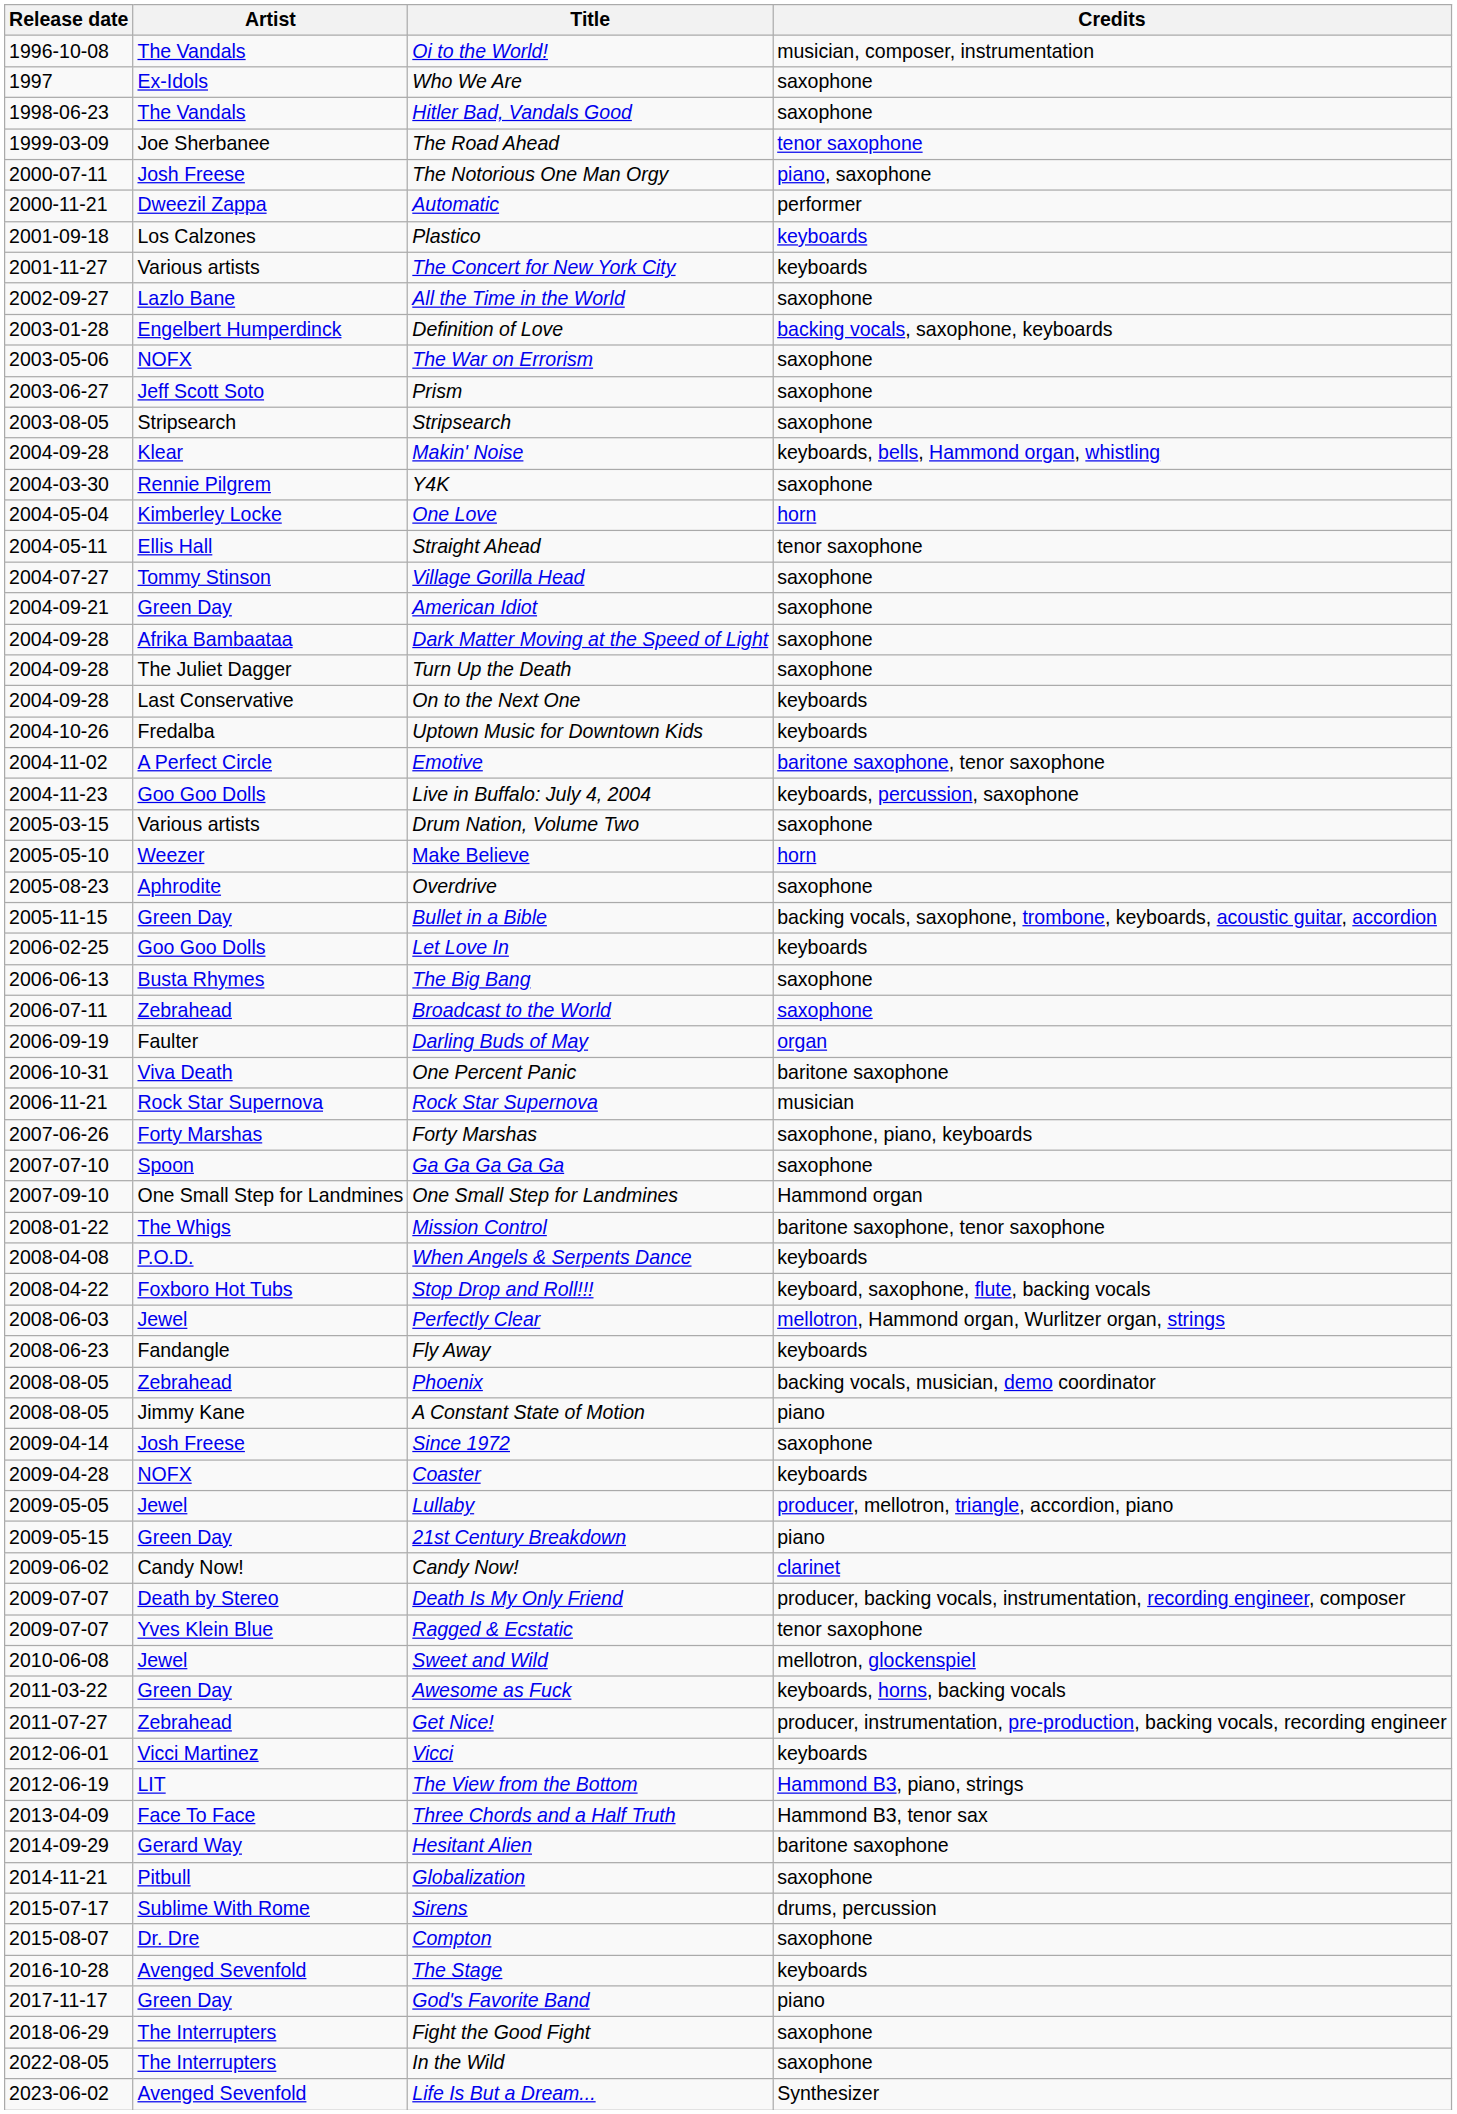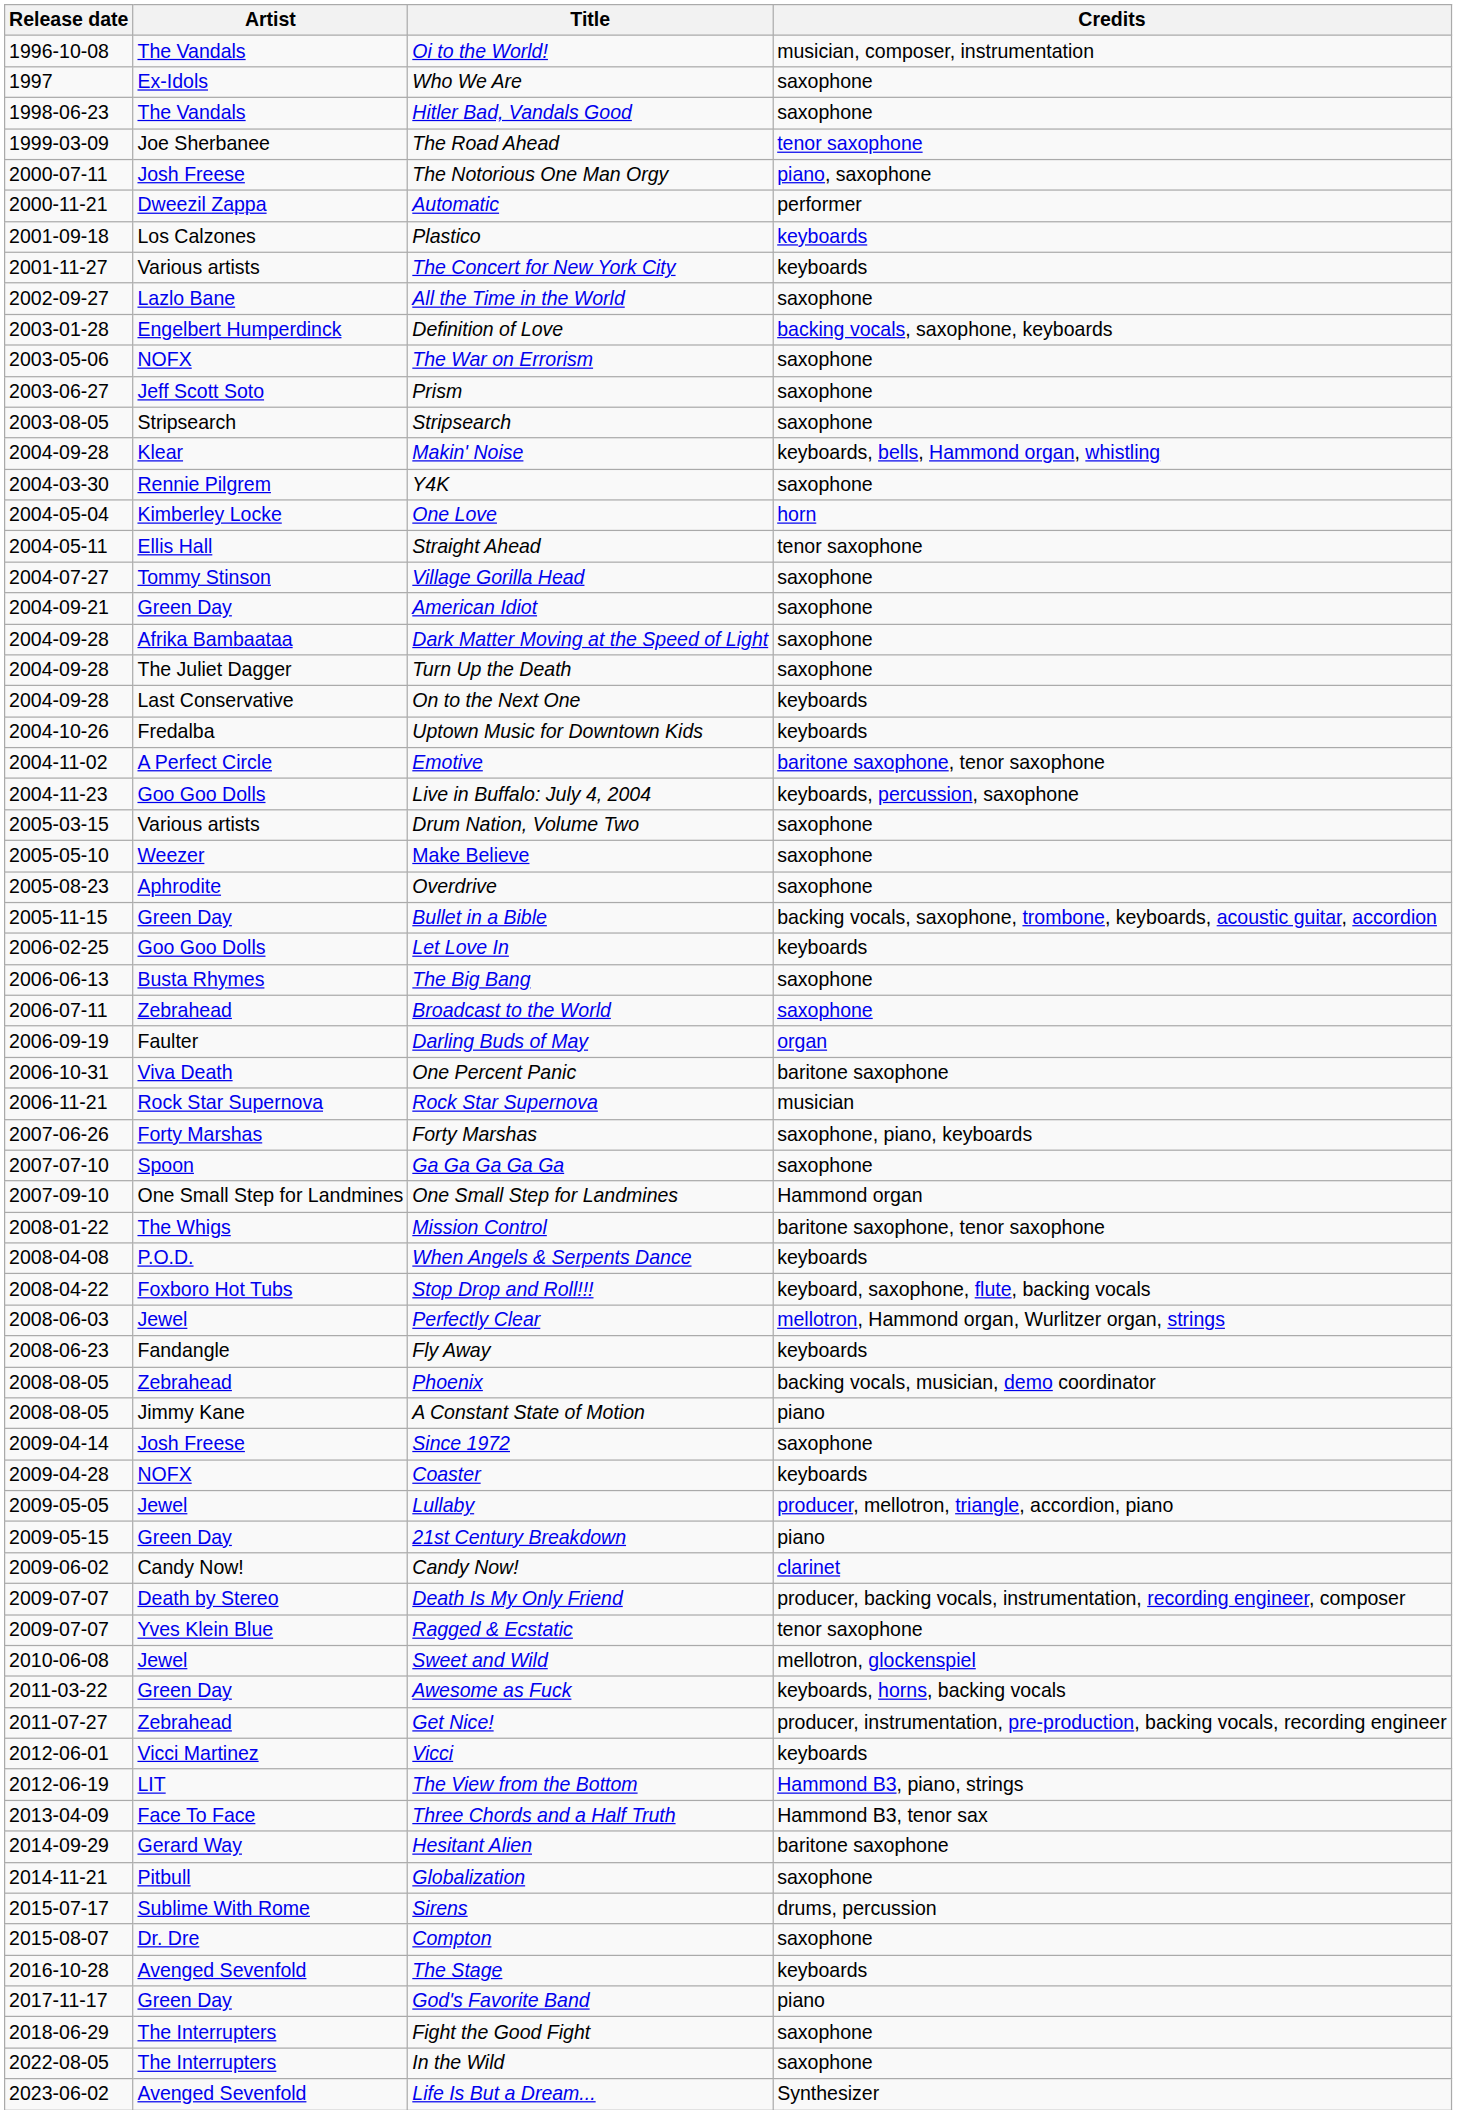 <table class="wikitable sortable">
 <tr>
 <th>Release date</th>
 <th>Artist</th>
 <th>Title</th>
 <th>Credits</th>
 </tr>
 <tr>
 <td>1996-10-08</td>
 <td><a href='#'>The Vandals</a></td>
 <td><em><a href='#'>Oi to the World!</a></em></td>
 <td>musician, composer, instrumentation</td>
 </tr>
 <tr>
 <td>1997</td>
 <td><a href='#'>Ex-Idols</a></td>
 <td><em>Who We Are</em></td>
 <td>saxophone</td>
 </tr>
 <tr>
 <td>1998-06-23</td>
 <td><a href='#'>The Vandals</a></td>
 <td><em><a href='#'>Hitler Bad, Vandals Good</a></em></td>
 <td>saxophone</td>
 </tr>
 <tr>
 <td>1999-03-09</td>
 <td>Joe Sherbanee</td>
 <td><em>The Road Ahead</em></td>
 <td><a href='#'>tenor saxophone</a></td>
 </tr>
 <tr>
 <td>2000-07-11</td>
 <td><a href='#'>Josh Freese</a></td>
 <td><em>The Notorious One Man Orgy</em></td>
 <td><a href='#'>piano</a>, saxophone</td>
 </tr>
 <tr>
 <td>2000-11-21</td>
 <td><a href='#'>Dweezil Zappa</a></td>
 <td><em><a href='#'>Automatic</a></em></td>
 <td>performer</td>
 </tr>
 <tr>
 <td>2001-09-18</td>
 <td>Los Calzones</td>
 <td><em>Plastico</em></td>
 <td><a href='#'>keyboards</a></td>
 </tr>
 <tr>
 <td>2001-11-27</td>
 <td>Various artists</td>
 <td><em><a href='#'>The Concert for New York City</a></em></td>
 <td>keyboards</td>
 </tr>
 <tr>
 <td>2002-09-27</td>
 <td><a href='#'>Lazlo Bane</a></td>
 <td><em><a href='#'>All the Time in the World</a></em></td>
 <td>saxophone</td>
 </tr>
 <tr>
 <td>2003-01-28</td>
 <td><a href='#'>Engelbert Humperdinck</a></td>
 <td><em>Definition of Love</em></td>
 <td><a href='#'>backing vocals</a>, saxophone, keyboards</td>
 </tr>
 <tr>
 <td>2003-05-06</td>
 <td><a href='#'>NOFX</a></td>
 <td><em><a href='#'>The War on Errorism</a></em></td>
 <td>saxophone</td>
 </tr>
 <tr>
 <td>2003-06-27</td>
 <td><a href='#'>Jeff Scott Soto</a></td>
 <td><em>Prism</em></td>
 <td>saxophone</td>
 </tr>
 <tr>
 <td>2003-08-05</td>
 <td>Stripsearch</td>
 <td><em>Stripsearch</em></td>
 <td>saxophone</td>
 </tr>
 <tr>
 <td>2004-09-28</td>
 <td><a href='#'>Klear</a></td>
 <td><em><a href='#'>Makin' Noise</a></em></td>
 <td>keyboards, <a href='#'>bells</a>, <a href='#'>Hammond organ</a>, <a href='#'>whistling</a></td>
 </tr>
 <tr>
 <td>2004-03-30</td>
 <td><a href='#'>Rennie Pilgrem</a></td>
 <td><em>Y4K</em></td>
 <td>saxophone</td>
 </tr>
 <tr>
 <td>2004-05-04</td>
 <td><a href='#'>Kimberley Locke</a></td>
 <td><em><a href='#'>One Love</a></em></td>
 <td><a href='#'>horn</a></td>
 </tr>
 <tr>
 <td>2004-05-11</td>
 <td><a href='#'>Ellis Hall</a></td>
 <td><em>Straight Ahead</em></td>
 <td>tenor saxophone</td>
 </tr>
 <tr>
 <td>2004-07-27</td>
 <td><a href='#'>Tommy Stinson</a></td>
 <td><em><a href='#'>Village Gorilla Head</a></em></td>
 <td>saxophone</td>
 </tr>
 <tr>
 <td>2004-09-21</td>
 <td><a href='#'>Green Day</a></td>
 <td><em><a href='#'>American Idiot</a></em></td>
 <td>saxophone</td>
 </tr>
 <tr>
 <td>2004-09-28</td>
 <td><a href='#'>Afrika Bambaataa</a></td>
 <td><em><a href='#'>Dark Matter Moving at the Speed of Light</a></em></td>
 <td>saxophone</td>
 </tr>
 <tr>
 <td>2004-09-28</td>
 <td>The Juliet Dagger</td>
 <td><em>Turn Up the Death</em></td>
 <td>saxophone</td>
 </tr>
 <tr>
 <td>2004-09-28</td>
 <td>Last Conservative</td>
 <td><em>On to the Next One</em></td>
 <td>keyboards</td>
 </tr>
 <tr>
 <td>2004-10-26</td>
 <td>Fredalba</td>
 <td><em>Uptown Music for Downtown Kids</em></td>
 <td>keyboards</td>
 </tr>
 <tr>
 <td>2004-11-02</td>
 <td><a href='#'>A Perfect Circle</a></td>
 <td><em><a href='#'>Emotive</a></em></td>
 <td><a href='#'>baritone saxophone</a>, tenor saxophone</td>
 </tr>
 <tr>
 <td>2004-11-23</td>
 <td><a href='#'>Goo Goo Dolls</a></td>
 <td><em>Live in Buffalo: July 4, 2004</em></td>
 <td>keyboards, <a href='#'>percussion</a>, saxophone</td>
 </tr>
 <tr>
 <td>2005-03-15</td>
 <td>Various artists</td>
 <td><em>Drum Nation, Volume Two</em></td>
 <td>saxophone</td>
 </tr>
 <tr>
 <td>2005-05-10</td>
 <td><a href='#'>Weezer</a></td>
 <td><a href='#'>Make Believe</a></td>
-<td><a href='#'>horn</a></td>
+<td>saxophone</td>
 </tr>
 <tr>
 <td>2005-08-23</td>
 <td><a href='#'>Aphrodite</a></td>
 <td><em>Overdrive</em></td>
 <td>saxophone</td>
 </tr>
 <tr>
 <td>2005-11-15</td>
 <td><a href='#'>Green Day</a></td>
 <td><em><a href='#'>Bullet in a Bible</a></em></td>
 <td>backing vocals, saxophone, <a href='#'>trombone</a>, keyboards, <a href='#'>acoustic guitar</a>, <a href='#'>accordion</a></td>
 </tr>
 <tr>
 <td>2006-02-25</td>
 <td><a href='#'>Goo Goo Dolls</a></td>
 <td><em><a href='#'>Let Love In</a></em></td>
 <td>keyboards</td>
 </tr>
 <tr>
 <td>2006-06-13</td>
 <td><a href='#'>Busta Rhymes</a></td>
 <td><em><a href='#'>The Big Bang</a></em></td>
 <td>saxophone</td>
 </tr>
 <tr>
 <td>2006-07-11</td>
 <td><a href='#'>Zebrahead</a></td>
 <td><em><a href='#'>Broadcast to the World</a></em></td>
 <td><a href='#'>saxophone</a></td>
 </tr>
 <tr>
 <td>2006-09-19</td>
 <td>Faulter</td>
 <td><em><a href='#'>Darling Buds of May</a></em></td>
 <td><a href='#'>organ</a></td>
 </tr>
 <tr>
 <td>2006-10-31</td>
 <td><a href='#'>Viva Death</a></td>
 <td><em>One Percent Panic</em></td>
 <td>baritone saxophone</td>
 </tr>
 <tr>
 <td>2006-11-21</td>
 <td><a href='#'>Rock Star Supernova</a></td>
 <td><em><a href='#'>Rock Star Supernova</a></em></td>
 <td>musician</td>
 </tr>
 <tr>
 <td>2007-06-26</td>
 <td><a href='#'>Forty Marshas</a></td>
 <td><em>Forty Marshas</em></td>
 <td>saxophone, piano, keyboards</td>
 </tr>
 <tr>
 <td>2007-07-10</td>
 <td><a href='#'>Spoon</a></td>
 <td><em><a href='#'>Ga Ga Ga Ga Ga</a></em></td>
 <td>saxophone</td>
 </tr>
 <tr>
 <td>2007-09-10</td>
 <td>One Small Step for Landmines</td>
 <td><em>One Small Step for Landmines</em></td>
 <td>Hammond organ</td>
 </tr>
 <tr>
 <td>2008-01-22</td>
 <td><a href='#'>The Whigs</a></td>
 <td><em><a href='#'>Mission Control</a></em></td>
 <td>baritone saxophone, tenor saxophone</td>
 </tr>
 <tr>
 <td>2008-04-08</td>
 <td><a href='#'>P.O.D.</a></td>
 <td><em><a href='#'>When Angels & Serpents Dance</a></em></td>
 <td>keyboards</td>
 </tr>
 <tr>
 <td>2008-04-22</td>
 <td><a href='#'>Foxboro Hot Tubs</a></td>
 <td><em><a href='#'>Stop Drop and Roll!!!</a></em></td>
 <td>keyboard, saxophone, <a href='#'>flute</a>, backing vocals</td>
 </tr>
 <tr>
 <td>2008-06-03</td>
 <td><a href='#'>Jewel</a></td>
 <td><em><a href='#'>Perfectly Clear</a></em></td>
 <td><a href='#'>mellotron</a>, Hammond organ, Wurlitzer organ, <a href='#'>strings</a></td>
 </tr>
 <tr>
 <td>2008-06-23</td>
 <td>Fandangle</td>
 <td><em>Fly Away</em></td>
 <td>keyboards</td>
 </tr>
 <tr>
 <td>2008-08-05</td>
 <td><a href='#'>Zebrahead</a></td>
 <td><em><a href='#'>Phoenix</a></em></td>
 <td>backing vocals, musician, <a href='#'>demo</a> coordinator</td>
 </tr>
 <tr>
 <td>2008-08-05</td>
 <td>Jimmy Kane</td>
 <td><em>A Constant State of Motion</em></td>
 <td>piano</td>
 </tr>
 <tr>
 <td>2009-04-14</td>
 <td><a href='#'>Josh Freese</a></td>
 <td><em><a href='#'>Since 1972</a></em></td>
 <td>saxophone</td>
 </tr>
 <tr>
 <td>2009-04-28</td>
 <td><a href='#'>NOFX</a></td>
 <td><em><a href='#'>Coaster</a></em></td>
 <td>keyboards</td>
 </tr>
 <tr>
 <td>2009-05-05</td>
 <td><a href='#'>Jewel</a></td>
 <td><em><a href='#'>Lullaby</a></em></td>
 <td><a href='#'>producer</a>, mellotron, <a href='#'>triangle</a>, accordion, piano</td>
 </tr>
 <tr>
 <td>2009-05-15</td>
 <td><a href='#'>Green Day</a></td>
 <td><em><a href='#'>21st Century Breakdown</a></em></td>
 <td>piano</td>
 </tr>
 <tr>
 <td>2009-06-02</td>
 <td>Candy Now!</td>
 <td><em>Candy Now!</em></td>
 <td><a href='#'>clarinet</a></td>
 </tr>
 <tr>
 <td>2009-07-07</td>
 <td><a href='#'>Death by Stereo</a></td>
 <td><em><a href='#'>Death Is My Only Friend</a></em></td>
 <td>producer, backing vocals, instrumentation, <a href='#'>recording engineer</a>, composer</td>
 </tr>
 <tr>
 <td>2009-07-07</td>
 <td><a href='#'>Yves Klein Blue</a></td>
 <td><em><a href='#'>Ragged & Ecstatic</a></em></td>
 <td>tenor saxophone</td>
 </tr>
 <tr>
 <td>2010-06-08</td>
 <td><a href='#'>Jewel</a></td>
 <td><em><a href='#'>Sweet and Wild</a></em></td>
 <td>mellotron, <a href='#'>glockenspiel</a></td>
 </tr>
 <tr>
 <td>2011-03-22</td>
 <td><a href='#'>Green Day</a></td>
 <td><em><a href='#'>Awesome as Fuck</a></em></td>
 <td>keyboards, <a href='#'>horns</a>, backing vocals</td>
 </tr>
 <tr>
 <td>2011-07-27</td>
 <td><a href='#'>Zebrahead</a></td>
 <td><em><a href='#'>Get Nice!</a></em></td>
 <td>producer, instrumentation, <a href='#'>pre-production</a>, backing vocals, recording engineer</td>
 </tr>
 <tr>
 <td>2012-06-01</td>
 <td><a href='#'>Vicci Martinez</a></td>
 <td><em><a href='#'>Vicci</a></em></td>
 <td>keyboards</td>
 </tr>
 <tr>
 <td>2012-06-19</td>
 <td><a href='#'>LIT</a></td>
 <td><em><a href='#'>The View from the Bottom</a></em></td>
 <td><a href='#'>Hammond B3</a>, piano, strings</td>
 </tr>
 <tr>
 <td>2013-04-09</td>
 <td><a href='#'>Face To Face</a></td>
 <td><em><a href='#'>Three Chords and a Half Truth</a></em></td>
 <td>Hammond B3, tenor sax</td>
 </tr>
 <tr>
 <td>2014-09-29</td>
 <td><a href='#'>Gerard Way</a></td>
 <td><em><a href='#'>Hesitant Alien</a></em></td>
 <td>baritone saxophone</td>
 </tr>
 <tr>
 <td>2014-11-21</td>
 <td><a href='#'>Pitbull</a></td>
 <td><em><a href='#'>Globalization</a></em></td>
 <td>saxophone</td>
 </tr>
 <tr>
 <td>2015-07-17</td>
 <td><a href='#'>Sublime With Rome</a></td>
 <td><em><a href='#'>Sirens</a></em></td>
 <td>drums, percussion</td>
 </tr>
 <tr>
 <td>2015-08-07</td>
 <td><a href='#'>Dr. Dre</a></td>
 <td><em><a href='#'>Compton</a></em></td>
 <td>saxophone</td>
 </tr>
 <tr>
 <td>2016-10-28</td>
 <td><a href='#'>Avenged Sevenfold</a></td>
 <td><em><a href='#'>The Stage</a></em></td>
 <td>keyboards</td>
 </tr>
 <tr>
 <td>2017-11-17</td>
 <td><a href='#'>Green Day</a></td>
 <td><em><a href='#'>God's Favorite Band</a></em></td>
 <td>piano</td>
 </tr>
 <tr>
 <td>2018-06-29</td>
 <td><a href='#'>The Interrupters</a></td>
 <td><em>Fight the Good Fight</em></td>
 <td>saxophone</td>
 </tr>
 <tr>
 <td>2022-08-05</td>
 <td><a href='#'>The Interrupters</a></td>
 <td><em>In the Wild</em></td>
 <td>saxophone</td>
 </tr>
 <tr>
 <td>2023-06-02</td>
 <td><a href='#'>Avenged Sevenfold</a></td>
 <td><em><a href='#'>Life Is But a Dream...</a></em></td>
 <td>Synthesizer</td>
 </tr>
 </table>
